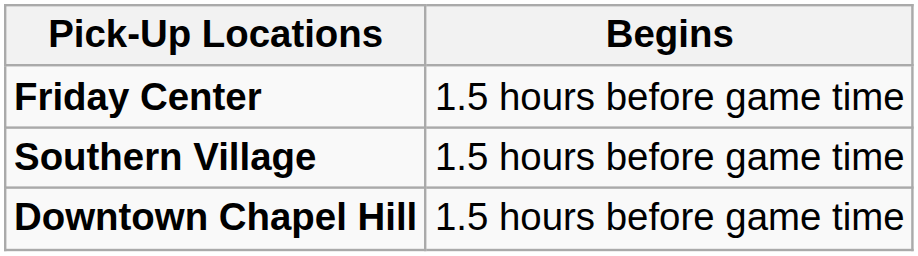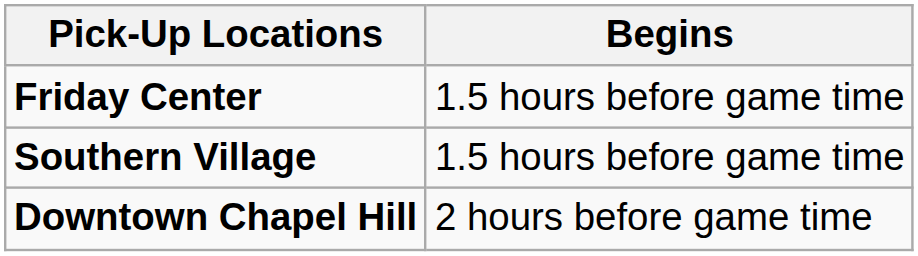 <table class="wikitable">
 <tr>
 <th><strong>Pick-Up Locations</strong></th>
 <th>Begins</th>
 </tr>
 <tr>
 <td><strong>Friday Center</strong></td>
 <td>1.5 hours before game time</td>
 </tr>
 <tr>
 <td><strong>Southern Village</strong></td>
 <td>1.5 hours before game time</td>
 </tr>
 <tr>
 <td><strong>Downtown Chapel Hill</strong></td>
-<td>1.5 hours before game time</td>
+<td>2 hours before game time</td>
 </tr>
 </table>
